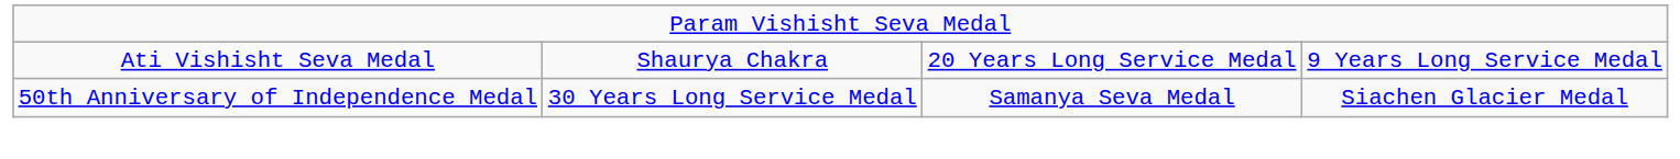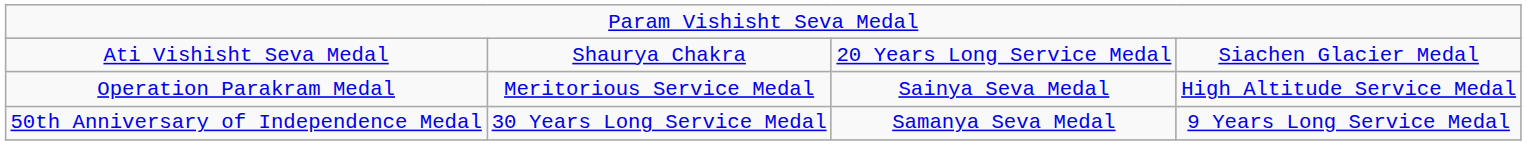 <table class="wikitable" style="margin:1em auto; text-align:center;">
 <tr>
 <td colspan='4'><a href='#'>Param Vishisht Seva Medal</a></td>
 </tr>
 <tr>
 <td><a href='#'>Ati Vishisht Seva Medal</a></td>
 <td><a href='#'>Shaurya Chakra</a></td>
 <td><a href='#'>20 Years Long Service Medal</a></td>
-<td><a href='#'>9 Years Long Service Medal</a></td>
+<td><a href='#'>Siachen Glacier Medal</a></td>
+</tr>
+<tr>
+<td><a href='#'>Operation Parakram Medal</a></td>
+<td><a href='#'>Meritorious Service Medal</a></td>
+<td><a href='#'>Sainya Seva Medal</a></td>
+<td><a href='#'>High Altitude Service Medal</a></td>
 </tr>
 <tr>
 <td><a href='#'>50th Anniversary of Independence Medal</a></td>
 <td><a href='#'>30 Years Long Service Medal</a></td>
 <td><a href='#'>Samanya Seva Medal</a></td>
-<td><a href='#'>Siachen Glacier Medal</a></td>
+<td><a href='#'>9 Years Long Service Medal</a></td>
 </tr>
 </table>
